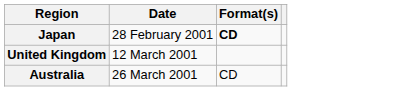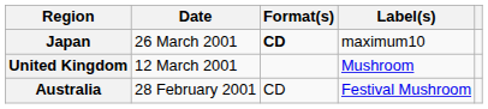 <table class="wikitable plainrowheaders">
 <tr>
 <th scope="col">Region</th>
 <th scope="col">Date</th>
 <th scope="col">Format(s)</th>
+<th scope="col">Label(s)</th>
 <th scope="col"></th>
 </tr>
 <tr>
 <th scope="row">Japan</th>
-<td>28 February 2001</td>
+<td>26 March 2001</td>
 <td><strong>CD</strong></td>
+<td>maximum10</td>
 <td></td>
 </tr>
 <tr>
 <th scope="row">United Kingdom</th>
 <td>12 March 2001</td>
 <td></td>
+<td><a href='#'>Mushroom</a></td>
 <td></td>
 </tr>
 <tr>
 <th scope="row">Australia</th>
-<td>26 March 2001</td>
+<td>28 February 2001</td>
 <td>CD</td>
+<td><a href='#'>Festival Mushroom</a></td>
 <td></td>
 </tr>
 </table>
